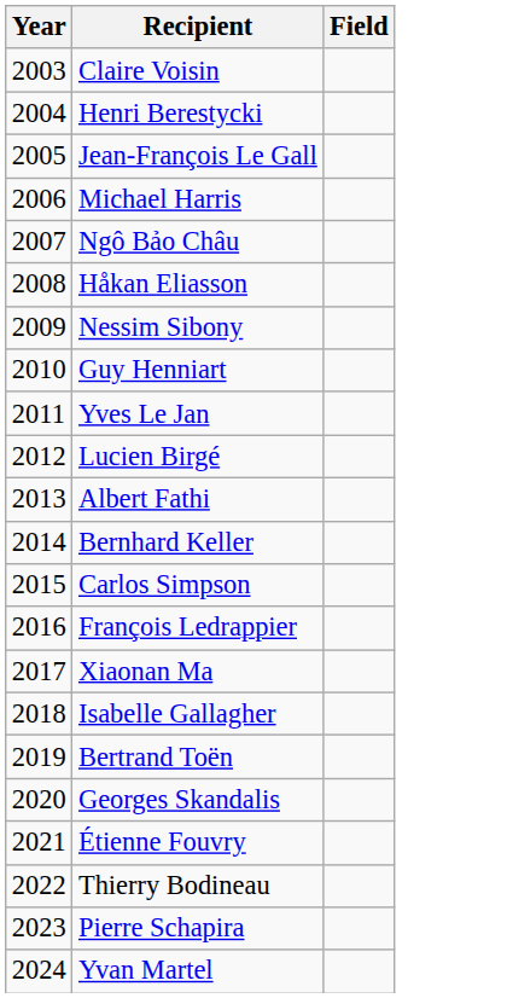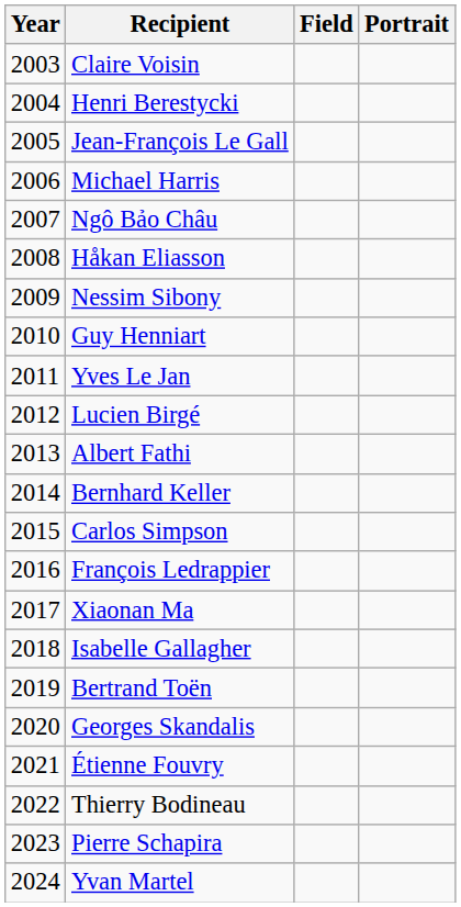 <table class="wikitable sortable">
 <tr>
 <th>Year</th>
 <th>Recipient</th>
 <th>Field</th>
+<th>Portrait</th>
 </tr>
 <tr>
 <td>2003</td>
 <td><a href='#'>Claire Voisin</a></td>
+<td></td>
 <td></td>
 </tr>
 <tr>
 <td>2004</td>
 <td><a href='#'>Henri Berestycki</a></td>
 <td></td>
+<td></td>
 </tr>
 <tr>
 <td>2005</td>
 <td><a href='#'>Jean-François Le Gall</a></td>
+<td></td>
 <td></td>
 </tr>
 <tr>
 <td>2006</td>
 <td><a href='#'>Michael Harris</a></td>
 <td></td>
+<td></td>
 </tr>
 <tr>
 <td>2007</td>
 <td><a href='#'>Ngô Bảo Châu</a></td>
+<td></td>
 <td></td>
 </tr>
 <tr>
 <td>2008</td>
 <td><a href='#'>Håkan Eliasson</a></td>
 <td></td>
+<td></td>
 </tr>
 <tr>
 <td>2009</td>
 <td><a href='#'>Nessim Sibony</a></td>
+<td></td>
 <td></td>
 </tr>
 <tr>
 <td>2010</td>
 <td><a href='#'>Guy Henniart</a></td>
 <td></td>
+<td></td>
 </tr>
 <tr>
 <td>2011</td>
 <td><a href='#'>Yves Le Jan</a></td>
+<td></td>
 <td></td>
 </tr>
 <tr>
 <td>2012</td>
 <td><a href='#'>Lucien Birgé</a></td>
 <td></td>
+<td></td>
 </tr>
 <tr>
 <td>2013</td>
 <td><a href='#'>Albert Fathi</a></td>
+<td></td>
 <td></td>
 </tr>
 <tr>
 <td>2014</td>
 <td><a href='#'>Bernhard Keller</a></td>
 <td></td>
+<td></td>
 </tr>
 <tr>
 <td>2015</td>
 <td><a href='#'>Carlos Simpson</a></td>
+<td></td>
 <td></td>
 </tr>
 <tr>
 <td>2016</td>
 <td><a href='#'>François Ledrappier</a></td>
 <td></td>
+<td></td>
 </tr>
 <tr>
 <td>2017</td>
 <td><a href='#'>Xiaonan Ma</a></td>
+<td></td>
 <td></td>
 </tr>
 <tr>
 <td>2018</td>
 <td><a href='#'>Isabelle Gallagher</a></td>
 <td></td>
+<td></td>
 </tr>
 <tr>
 <td>2019</td>
 <td><a href='#'>Bertrand Toën</a></td>
+<td></td>
 <td></td>
 </tr>
 <tr>
 <td>2020</td>
 <td><a href='#'>Georges Skandalis</a></td>
 <td></td>
+<td></td>
 </tr>
 <tr>
 <td>2021</td>
 <td><a href='#'>Étienne Fouvry</a></td>
+<td></td>
 <td></td>
 </tr>
 <tr>
 <td>2022</td>
 <td>Thierry Bodineau</td>
 <td></td>
+<td></td>
 </tr>
 <tr>
 <td>2023</td>
 <td><a href='#'>Pierre Schapira</a></td>
+<td></td>
 <td></td>
 </tr>
 <tr>
 <td>2024</td>
 <td><a href='#'>Yvan Martel</a></td>
 <td></td>
+<td></td>
 </tr>
 </table>
